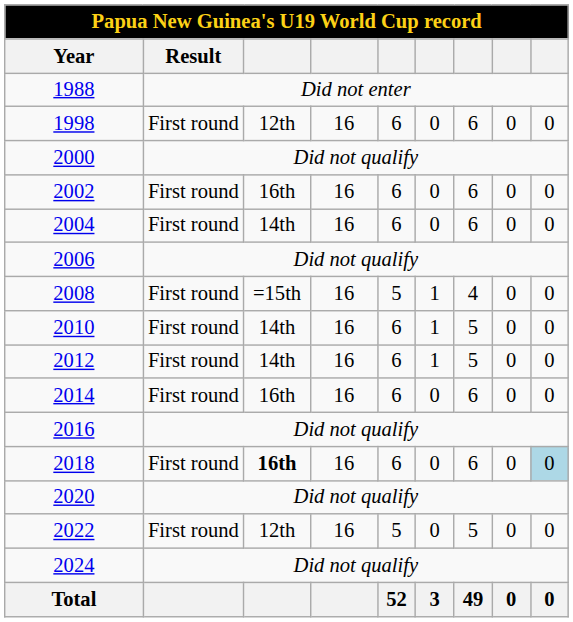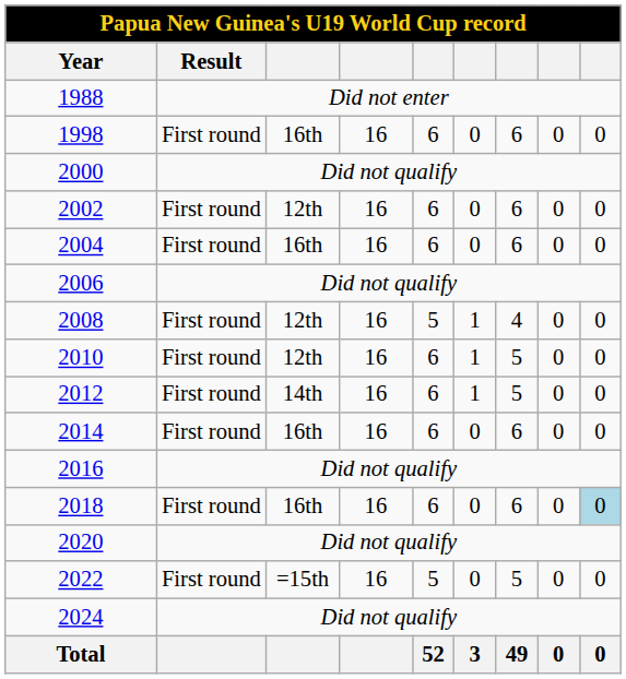 <table class="wikitable" style="font-size:90%; text-align:center;">
 <tr>
 <th style="color:#FCD116; background:black;" colspan=9>Papua New Guinea's U19 World Cup record</th>
 </tr>
 <tr>
 <th width="90">Year</th>
 <th>Result</th>
 <th width="40"></th>
 <th width="40"></th>
 <th width="20"></th>
 <th width="20"></th>
 <th width="20"></th>
 <th width="20"></th>
 <th width="20"></th>
 </tr>
 <tr>
 <td> <a href='#'>1988</a></td>
 <td colspan=8><em>Did not enter</em></td>
 </tr>
 <tr>
 <td> <a href='#'>1998</a></td>
 <td>First round</td>
-<td>12th</td>
+<td>16th</td>
 <td>16</td>
 <td>6</td>
 <td>0</td>
 <td>6</td>
 <td>0</td>
 <td>0</td>
 </tr>
 <tr>
 <td> <a href='#'>2000</a></td>
 <td colspan=8><em>Did not qualify</em></td>
 </tr>
 <tr>
 <td> <a href='#'>2002</a></td>
 <td>First round</td>
-<td>16th</td>
+<td>12th</td>
 <td>16</td>
 <td>6</td>
 <td>0</td>
 <td>6</td>
 <td>0</td>
 <td>0</td>
 </tr>
 <tr>
 <td> <a href='#'>2004</a></td>
 <td>First round</td>
-<td>14th</td>
+<td>16th</td>
 <td>16</td>
 <td>6</td>
 <td>0</td>
 <td>6</td>
 <td>0</td>
 <td>0</td>
 </tr>
 <tr>
 <td> <a href='#'>2006</a></td>
 <td colspan=8><em>Did not qualify</em></td>
 </tr>
 <tr>
 <td> <a href='#'>2008</a></td>
 <td>First round</td>
-<td>=15th</td>
+<td>12th</td>
 <td>16</td>
 <td>5</td>
 <td>1</td>
 <td>4</td>
 <td>0</td>
 <td>0</td>
 </tr>
 <tr>
 <td> <a href='#'>2010</a></td>
 <td>First round</td>
-<td>14th</td>
+<td>12th</td>
 <td>16</td>
 <td>6</td>
 <td>1</td>
 <td>5</td>
 <td>0</td>
 <td>0</td>
 </tr>
 <tr>
 <td> <a href='#'>2012</a></td>
 <td>First round</td>
 <td>14th</td>
 <td>16</td>
 <td>6</td>
 <td>1</td>
 <td>5</td>
 <td>0</td>
 <td>0</td>
 </tr>
 <tr>
 <td> <a href='#'>2014</a></td>
 <td>First round</td>
 <td>16th</td>
 <td>16</td>
 <td>6</td>
 <td>0</td>
 <td>6</td>
 <td>0</td>
 <td>0</td>
 </tr>
 <tr>
 <td> <a href='#'>2016</a></td>
 <td colspan=8><em>Did not qualify</em></td>
 </tr>
 <tr>
 <td> <a href='#'>2018</a></td>
 <td>First round</td>
-<td><strong>16th</strong></td>
+<td>16th</td>
 <td>16</td>
 <td>6</td>
 <td>0</td>
 <td>6</td>
 <td>0</td>
 <td style="background: lightblue;">0</td>
 </tr>
 <tr>
 <td> <a href='#'>2020</a></td>
 <td colspan=8><em>Did not qualify</em></td>
 </tr>
 <tr>
 <td> <a href='#'>2022</a></td>
 <td>First round</td>
-<td>12th</td>
+<td>=15th</td>
 <td>16</td>
 <td>5</td>
 <td>0</td>
 <td>5</td>
 <td>0</td>
 <td>0</td>
 </tr>
 <tr>
 <td> <a href='#'>2024</a></td>
 <td colspan=8><em>Did not qualify</em></td>
 </tr>
 <tr>
 <th>Total</th>
 <th></th>
 <th></th>
 <th></th>
 <th>52</th>
 <th>3</th>
 <th>49</th>
 <th>0</th>
 <th>0</th>
 </tr>
 </table>
